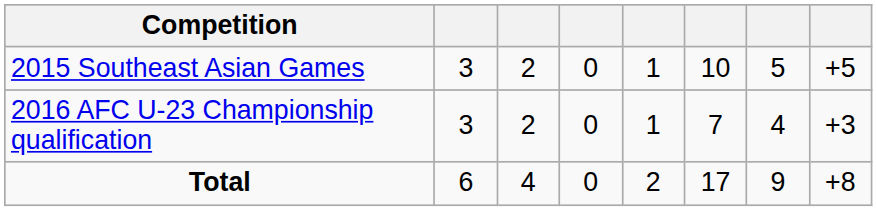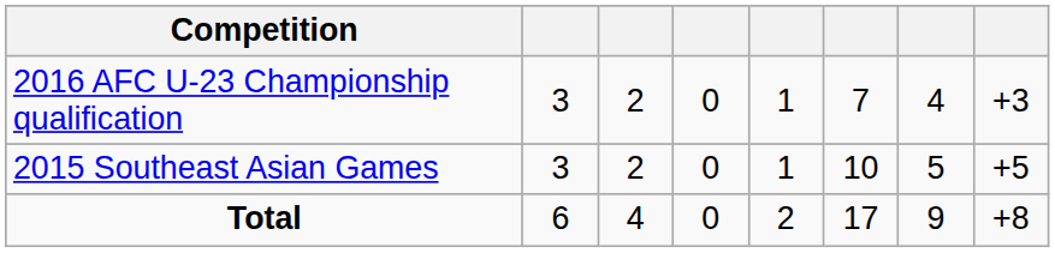 <table class="wikitable" style="text-align: center;">
 <tr>
 <th width=250>Competition</th>
 <th width=30></th>
 <th width=30></th>
 <th width=30></th>
 <th width=30></th>
 <th width=30></th>
 <th width=30></th>
 <th width=30></th>
 </tr>
 <tr>
+<td align="left"><a href='#'>2016 AFC U-23 Championship qualification</a></td>
+<td>3</td>
+<td>2</td>
+<td>0</td>
+<td>1</td>
+<td>7</td>
+<td>4</td>
+<td>+3</td>
+</tr>
+<tr>
 <td align="left"><a href='#'>2015 Southeast Asian Games</a></td>
 <td>3</td>
 <td>2</td>
 <td>0</td>
 <td>1</td>
 <td>10</td>
 <td>5</td>
 <td>+5</td>
-</tr>
-<tr>
-<td align="left"><a href='#'>2016 AFC U-23 Championship qualification</a></td>
-<td>3</td>
-<td>2</td>
-<td>0</td>
-<td>1</td>
-<td>7</td>
-<td>4</td>
-<td>+3</td>
 </tr>
 <tr>
 <td><strong>Total</strong></td>
 <td>6</td>
 <td>4</td>
 <td>0</td>
 <td>2</td>
 <td>17</td>
 <td>9</td>
 <td>+8</td>
 </tr>
 </table>
